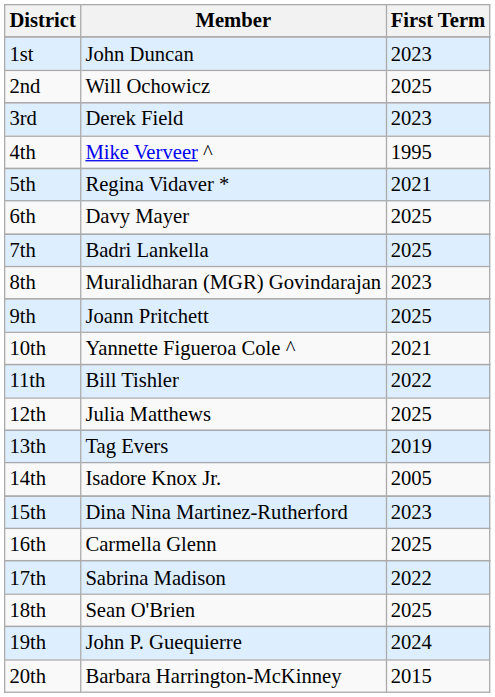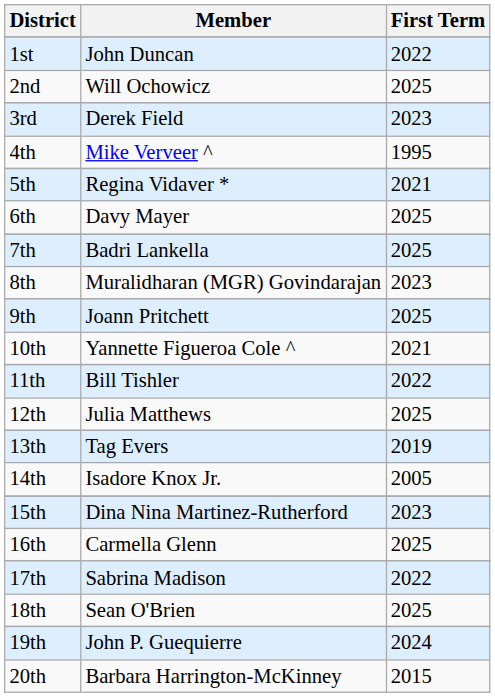 <table class="wikitable">
 <tr>
 <th>District</th>
 <th>Member</th>
 <th>First Term</th>
 </tr>
 <tr>
 </tr>
 <tr bgcolor="#ddeeff">
 <td>1st</td>
 <td>John Duncan</td>
-<td>2023</td>
+<td>2022</td>
 </tr>
 <tr>
 <td>2nd</td>
 <td>Will Ochowicz</td>
 <td>2025</td>
 </tr>
 <tr>
 </tr>
 <tr bgcolor="#ddeeff">
 <td>3rd</td>
 <td>Derek Field</td>
 <td>2023</td>
 </tr>
 <tr>
 <td>4th</td>
 <td><a href='#'>Mike Verveer</a> ^</td>
 <td>1995</td>
 </tr>
 <tr>
 </tr>
 <tr bgcolor="#ddeeff">
 <td>5th</td>
 <td>Regina Vidaver *</td>
 <td>2021</td>
 </tr>
 <tr>
 <td>6th</td>
 <td>Davy Mayer</td>
 <td>2025</td>
 </tr>
 <tr>
 </tr>
 <tr bgcolor="#ddeeff">
 <td>7th</td>
 <td>Badri Lankella</td>
 <td>2025</td>
 </tr>
 <tr>
 <td>8th</td>
 <td>Muralidharan (MGR) Govindarajan</td>
 <td>2023</td>
 </tr>
 <tr>
 </tr>
 <tr bgcolor="#ddeeff">
 <td>9th</td>
 <td>Joann Pritchett</td>
 <td>2025</td>
 </tr>
 <tr>
 <td>10th</td>
 <td>Yannette Figueroa Cole ^</td>
 <td>2021</td>
 </tr>
 <tr>
 </tr>
 <tr bgcolor="#ddeeff">
 <td>11th</td>
 <td>Bill Tishler</td>
 <td>2022</td>
 </tr>
 <tr>
 <td>12th</td>
 <td>Julia Matthews</td>
 <td>2025</td>
 </tr>
 <tr>
 </tr>
 <tr bgcolor="#ddeeff">
 <td>13th</td>
 <td>Tag Evers</td>
 <td>2019</td>
 </tr>
 <tr>
 <td>14th</td>
 <td>Isadore Knox Jr.</td>
 <td>2005</td>
 </tr>
 <tr>
 </tr>
 <tr bgcolor="#ddeeff">
 <td>15th</td>
 <td>Dina Nina Martinez-Rutherford</td>
 <td>2023</td>
 </tr>
 <tr>
 <td>16th</td>
 <td>Carmella Glenn</td>
 <td>2025</td>
 </tr>
 <tr>
 </tr>
 <tr bgcolor="#ddeeff">
 <td>17th</td>
 <td>Sabrina Madison</td>
 <td>2022</td>
 </tr>
 <tr>
 <td>18th</td>
 <td>Sean O'Brien</td>
 <td>2025</td>
 </tr>
 <tr>
 </tr>
 <tr bgcolor="#ddeeff">
 <td>19th</td>
 <td>John P. Guequierre</td>
 <td>2024</td>
 </tr>
 <tr>
 <td>20th</td>
 <td>Barbara Harrington-McKinney</td>
 <td>2015</td>
 </tr>
 </table>
